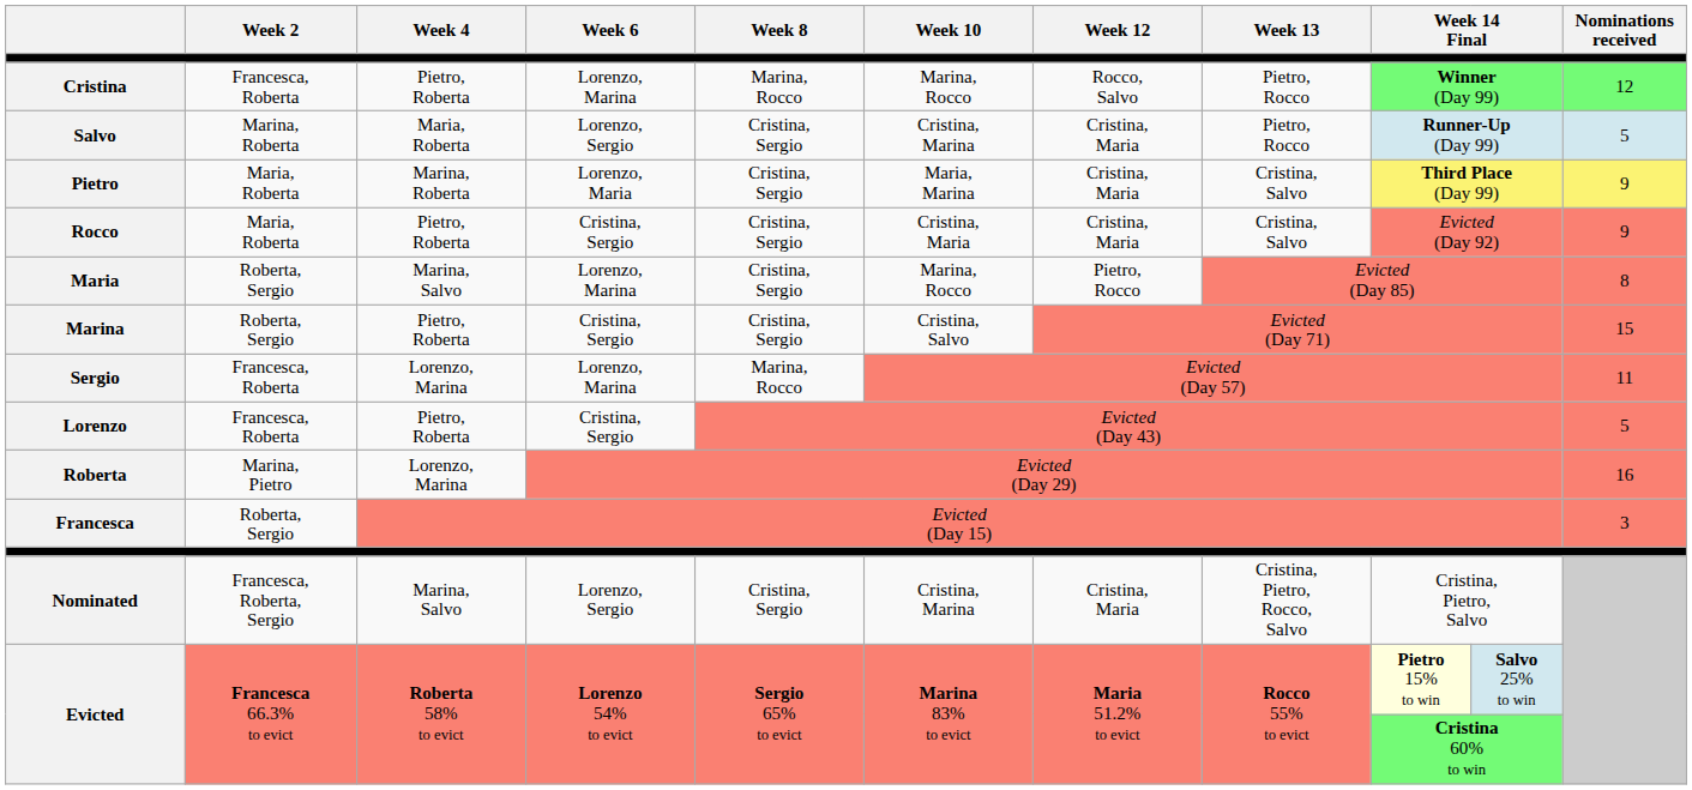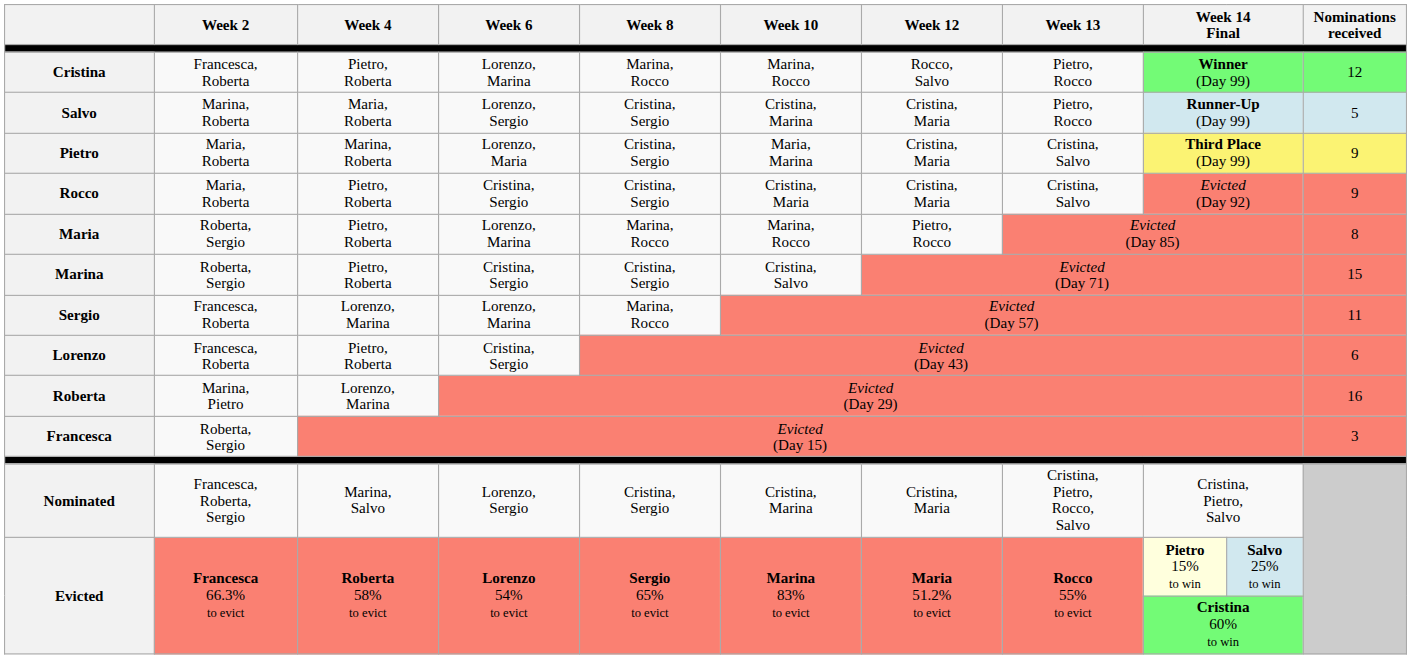 <table class="wikitable" style="text-align:center; font-size:85%; width:100%; line-height:15px;">
 <tr>
 <th style="width:5%"></th>
 <th style="width:5%">Week 2</th>
 <th style="width:5%">Week 4</th>
 <th style="width:5%">Week 6</th>
 <th style="width:5%">Week 8</th>
 <th style="width:5%">Week 10</th>
 <th style="width:5%">Week 12</th>
 <th style="width:5%">Week 13</th>
 <th colspan="2" style="width:5%">Week 14<br>Final</th>
 <th style="width:1%">Nominations<br>received</th>
 </tr>
 <tr>
 <th style="background:#000" colspan="11"></th>
 </tr>
 <tr>
 <th>Cristina</th>
 <td>Francesca,<br>Roberta</td>
 <td>Pietro,<br>Roberta</td>
 <td>Lorenzo,<br>Marina</td>
 <td>Marina,<br>Rocco</td>
 <td>Marina,<br>Rocco</td>
 <td>Rocco,<br>Salvo</td>
 <td>Pietro,<br>Rocco</td>
 <td style="background:#73FB76" colspan="2"><strong>Winner</strong><br>(Day 99)</td>
 <td style="background:#73FB76">12</td>
 </tr>
 <tr>
 <th>Salvo</th>
 <td>Marina,<br>Roberta</td>
 <td>Maria,<br>Roberta</td>
 <td>Lorenzo,<br>Sergio</td>
 <td>Cristina,<br>Sergio</td>
 <td>Cristina,<br>Marina</td>
 <td>Cristina,<br>Maria</td>
 <td>Pietro,<br>Rocco</td>
 <td style="background:#D1E8EF" colspan="2"><strong>Runner-Up</strong><br>(Day 99)</td>
 <td style="background:#D1E8EF">5</td>
 </tr>
 <tr>
 <th>Pietro</th>
 <td>Maria,<br>Roberta</td>
 <td>Marina,<br>Roberta</td>
 <td>Lorenzo,<br>Maria</td>
 <td>Cristina,<br>Sergio</td>
 <td>Maria,<br>Marina</td>
 <td>Cristina,<br>Maria</td>
 <td>Cristina,<br>Salvo</td>
 <td style="background:#FBF373" colspan="2"><strong>Third Place</strong><br>(Day 99)</td>
 <td style="background:#FBF373">9</td>
 </tr>
 <tr>
 <th>Rocco</th>
 <td>Maria,<br>Roberta</td>
 <td>Pietro,<br>Roberta</td>
 <td>Cristina,<br>Sergio</td>
 <td>Cristina,<br>Sergio</td>
 <td>Cristina,<br>Maria</td>
 <td>Cristina,<br>Maria</td>
 <td>Cristina,<br>Salvo</td>
 <td colspan="2" style="background:#FA8072"><em>Evicted</em><br>(Day 92)</td>
 <td style="background:#FA8072">9</td>
 </tr>
 <tr>
 <th>Maria</th>
 <td>Roberta,<br>Sergio</td>
-<td>Marina,<br>Salvo</td>
+<td>Pietro,<br>Roberta</td>
 <td>Lorenzo,<br>Marina</td>
-<td>Cristina,<br>Sergio</td>
+<td>Marina,<br>Rocco</td>
 <td>Marina,<br>Rocco</td>
 <td>Pietro,<br>Rocco</td>
 <td style="background:#FA8072" colspan="3"><em>Evicted</em><br>(Day 85)</td>
 <td style="background:#FA8072">8</td>
 </tr>
 <tr>
 <th>Marina</th>
 <td>Roberta,<br>Sergio</td>
 <td>Pietro,<br>Roberta</td>
 <td>Cristina,<br>Sergio</td>
 <td>Cristina,<br>Sergio</td>
 <td>Cristina,<br>Salvo</td>
 <td style="background:#FA8072" colspan="4"><em>Evicted</em><br>(Day 71)</td>
 <td style="background:#FA8072">15</td>
 </tr>
 <tr>
 <th>Sergio</th>
 <td>Francesca,<br>Roberta</td>
 <td>Lorenzo,<br>Marina</td>
 <td>Lorenzo,<br>Marina</td>
 <td>Marina,<br>Rocco</td>
 <td style="background:#FA8072" colspan="5"><em>Evicted</em><br>(Day 57)</td>
 <td style="background:#FA8072">11</td>
 </tr>
 <tr>
 <th>Lorenzo</th>
 <td>Francesca,<br>Roberta</td>
 <td>Pietro,<br>Roberta</td>
 <td>Cristina,<br>Sergio</td>
 <td style="background:#FA8072" colspan="6"><em>Evicted</em><br>(Day 43)</td>
-<td style="background:#FA8072">5</td>
+<td style="background:#FA8072">6</td>
 </tr>
 <tr>
 <th>Roberta</th>
 <td>Marina,<br>Pietro</td>
 <td>Lorenzo,<br>Marina</td>
 <td style="background:#FA8072" colspan="7"><em>Evicted</em><br>(Day 29)</td>
 <td style="background:#FA8072">16</td>
 </tr>
 <tr>
 <th>Francesca</th>
 <td>Roberta,<br>Sergio</td>
 <td style="background:#FA8072" colspan="8"><em>Evicted</em><br>(Day 15)</td>
 <td style="background:#FA8072">3</td>
 </tr>
 <tr>
 <th style="background:#000" colspan="11"></th>
 </tr>
 <tr>
 <th>Nominated</th>
 <td>Francesca,<br>Roberta,<br>Sergio</td>
 <td>Marina,<br>Salvo</td>
 <td>Lorenzo,<br>Sergio</td>
 <td>Cristina,<br>Sergio</td>
 <td>Cristina,<br>Marina</td>
 <td>Cristina,<br>Maria</td>
 <td>Cristina,<br>Pietro,<br>Rocco,<br>Salvo</td>
 <td colspan="2">Cristina,<br>Pietro,<br>Salvo</td>
 <td rowspan="3" style="background:#CCCCCC"></td>
 </tr>
 <tr>
 <th rowspan="2">Evicted</th>
 <td style="background:#FA8072" rowspan="2"><strong>Francesca</strong><br>66.3%<br><small>to evict</small></td>
 <td style="background:#FA8072" rowspan="2"><strong>Roberta</strong><br>58%<br><small>to evict</small></td>
 <td style="background:#FA8072" rowspan="2"><strong>Lorenzo</strong><br>54%<br><small>to evict</small></td>
 <td style="background:#FA8072" rowspan="2"><strong>Sergio</strong><br>65%<br><small>to evict</small></td>
 <td style="background:#FA8072" rowspan="2"><strong>Marina</strong><br>83%<br><small>to evict</small></td>
 <td style="background:#FA8072" rowspan="2"><strong>Maria</strong><br>51.2%<br><small>to evict</small></td>
 <td style="background:#FA8072" rowspan="2"><strong>Rocco</strong><br>55%<br><small>to evict</small></td>
 <td style="background:#FFFFDD"><strong>Pietro</strong><br>15%<br><small>to win<br></small></td>
 <td style="background:#D1E8EF"><strong>Salvo</strong><br>25%<br><small>to win</small></td>
 </tr>
 <tr>
 <td style="background:#73FB76" colspan="2"><strong>Cristina</strong><br>60%<br><small>to win</small></td>
 </tr>
 </table>
